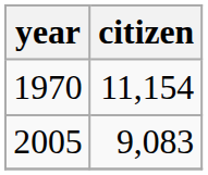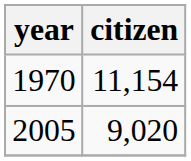 <table class="wikitable">
 <tr>
 <th>year</th>
 <th>citizen</th>
 </tr>
 <tr>
 <td>1970</td>
 <td align="right">11,154</td>
 </tr>
 <tr>
 <td>2005</td>
-<td align="right">9,083</td>
+<td align="right">9,020</td>
 </tr>
 <tr>
 </tr>
 </table>
